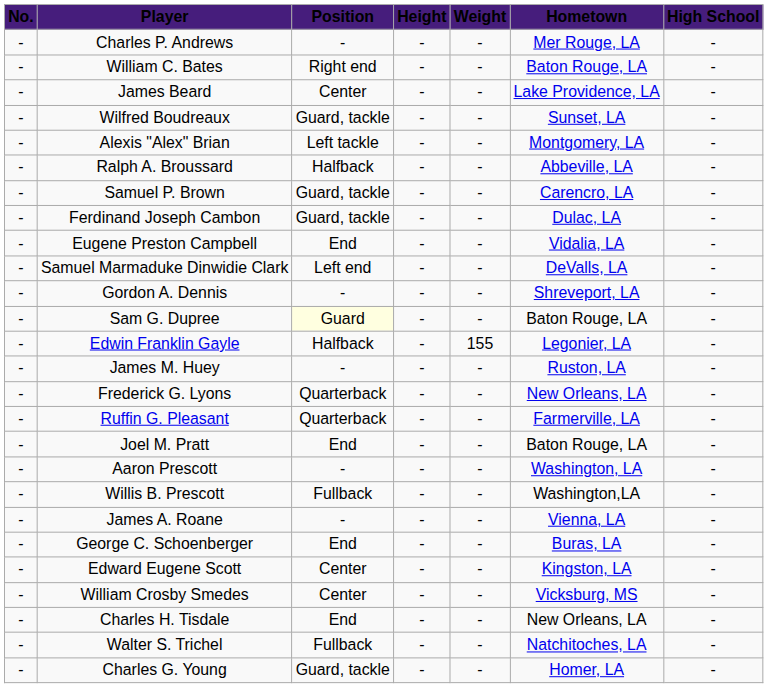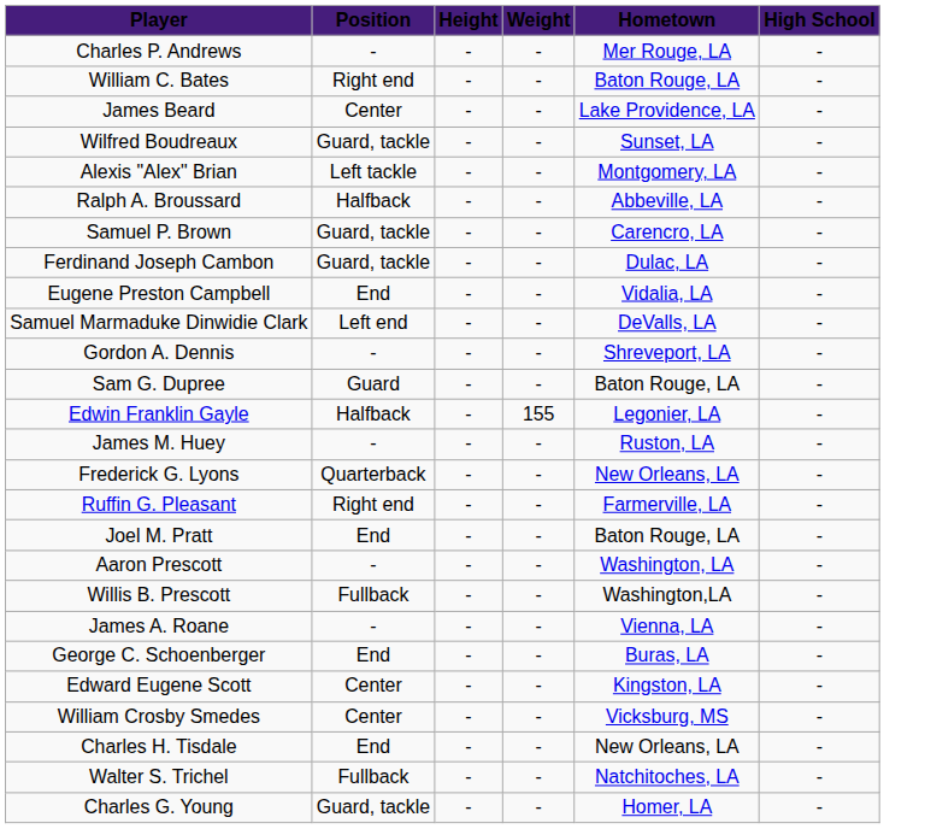 <table class="wikitable">
 <tr style="text-align:center;">
-<th style="background:#461d7c;" align="center"><span>No.</span></th>
 <th style="background:#461d7c;" align="center"><span>Player</span></th>
 <th style="background:#461d7c;" align="center"><span>Position</span></th>
 <th style="background:#461d7c;" align="center"><span>Height</span></th>
 <th style="background:#461d7c;" align="center"><span>Weight</span></th>
 <th style="background:#461d7c;" align="center"><span>Hometown</span></th>
 <th style="background:#461d7c;" align="center"><span>High School</span></th>
 </tr>
 <tr style="text-align:center;">
-<td>-</td>
 <td>Charles P. Andrews</td>
 <td>-</td>
 <td>-</td>
 <td>-</td>
 <td><a href='#'>Mer Rouge, LA</a></td>
 <td>-</td>
 </tr>
 <tr style="text-align:center;">
-<td>-</td>
 <td>William C. Bates</td>
 <td>Right end</td>
 <td>-</td>
 <td>-</td>
 <td><a href='#'>Baton Rouge, LA</a></td>
 <td>-</td>
 </tr>
 <tr style="text-align:center;">
-<td>-</td>
 <td>James Beard</td>
 <td>Center</td>
 <td>-</td>
 <td>-</td>
 <td><a href='#'>Lake Providence, LA</a></td>
 <td>-</td>
 </tr>
 <tr style="text-align:center;">
-<td>-</td>
 <td>Wilfred Boudreaux</td>
 <td>Guard, tackle</td>
 <td>-</td>
 <td>-</td>
 <td><a href='#'>Sunset, LA</a></td>
 <td>-</td>
 </tr>
 <tr style="text-align:center;">
-<td>-</td>
 <td>Alexis "Alex" Brian</td>
 <td>Left tackle</td>
 <td>-</td>
 <td>-</td>
 <td><a href='#'>Montgomery, LA</a></td>
 <td>-</td>
 </tr>
 <tr style="text-align:center;">
-<td>-</td>
 <td>Ralph A. Broussard</td>
 <td>Halfback</td>
 <td>-</td>
 <td>-</td>
 <td><a href='#'>Abbeville, LA</a></td>
 <td>-</td>
 </tr>
 <tr style="text-align:center;">
-<td>-</td>
 <td>Samuel P. Brown</td>
 <td>Guard, tackle</td>
 <td>-</td>
 <td>-</td>
 <td><a href='#'>Carencro, LA</a></td>
 <td>-</td>
 </tr>
 <tr style="text-align:center;">
-<td>-</td>
 <td>Ferdinand Joseph Cambon</td>
 <td>Guard, tackle</td>
 <td>-</td>
 <td>-</td>
 <td><a href='#'>Dulac, LA</a></td>
 <td>-</td>
 </tr>
 <tr style="text-align:center;">
-<td>-</td>
 <td>Eugene Preston Campbell</td>
 <td>End</td>
 <td>-</td>
 <td>-</td>
 <td><a href='#'>Vidalia, LA</a></td>
 <td>-</td>
 </tr>
 <tr style="text-align:center;">
-<td>-</td>
 <td>Samuel Marmaduke Dinwidie Clark</td>
 <td>Left end</td>
 <td>-</td>
 <td>-</td>
 <td><a href='#'>DeValls, LA</a></td>
 <td>-</td>
 </tr>
 <tr style="text-align:center;">
-<td>-</td>
 <td>Gordon A. Dennis</td>
 <td>-</td>
 <td>-</td>
 <td>-</td>
 <td><a href='#'>Shreveport, LA</a></td>
 <td>-</td>
 </tr>
 <tr style="text-align:center;">
-<td>-</td>
 <td>Sam G. Dupree</td>
-<td style="background: lightyellow;">Guard</td>
+<td>Guard</td>
 <td>-</td>
 <td>-</td>
 <td>Baton Rouge, LA</td>
 <td>-</td>
 </tr>
 <tr style="text-align:center;">
-<td>-</td>
 <td><a href='#'>Edwin Franklin Gayle</a></td>
 <td>Halfback</td>
 <td>-</td>
 <td>155</td>
 <td><a href='#'>Legonier, LA</a></td>
 <td>-</td>
 </tr>
 <tr style="text-align:center;">
-<td>-</td>
 <td>James M. Huey</td>
 <td>-</td>
 <td>-</td>
 <td>-</td>
 <td><a href='#'>Ruston, LA</a></td>
 <td>-</td>
 </tr>
 <tr style="text-align:center;">
-<td>-</td>
 <td>Frederick G. Lyons</td>
 <td>Quarterback</td>
 <td>-</td>
 <td>-</td>
 <td><a href='#'>New Orleans, LA</a></td>
 <td>-</td>
 </tr>
 <tr style="text-align:center;">
-<td>-</td>
 <td><a href='#'>Ruffin G. Pleasant</a></td>
-<td>Quarterback</td>
+<td>Right end</td>
 <td>-</td>
 <td>-</td>
 <td><a href='#'>Farmerville, LA</a></td>
 <td>-</td>
 </tr>
 <tr style="text-align:center;">
-<td>-</td>
 <td>Joel M. Pratt</td>
 <td>End</td>
 <td>-</td>
 <td>-</td>
 <td>Baton Rouge, LA</td>
 <td>-</td>
 </tr>
 <tr style="text-align:center;">
-<td>-</td>
 <td>Aaron Prescott</td>
 <td>-</td>
 <td>-</td>
 <td>-</td>
 <td><a href='#'>Washington, LA</a></td>
 <td>-</td>
 </tr>
 <tr style="text-align:center;">
-<td>-</td>
 <td>Willis B. Prescott</td>
 <td>Fullback</td>
 <td>-</td>
 <td>-</td>
 <td>Washington,LA</td>
 <td>-</td>
 </tr>
 <tr style="text-align:center;">
-<td>-</td>
 <td>James A. Roane</td>
 <td>-</td>
 <td>-</td>
 <td>-</td>
 <td><a href='#'>Vienna, LA</a></td>
 <td>-</td>
 </tr>
 <tr style="text-align:center;">
-<td>-</td>
 <td>George C. Schoenberger</td>
 <td>End</td>
 <td>-</td>
 <td>-</td>
 <td><a href='#'>Buras, LA</a></td>
 <td>-</td>
 </tr>
 <tr style="text-align:center;">
-<td>-</td>
 <td>Edward Eugene Scott</td>
 <td>Center</td>
 <td>-</td>
 <td>-</td>
 <td><a href='#'>Kingston, LA</a></td>
 <td>-</td>
 </tr>
 <tr style="text-align:center;">
-<td>-</td>
 <td>William Crosby Smedes</td>
 <td>Center</td>
 <td>-</td>
 <td>-</td>
 <td><a href='#'>Vicksburg, MS</a></td>
 <td>-</td>
 </tr>
 <tr style="text-align:center;">
-<td>-</td>
 <td>Charles H. Tisdale</td>
 <td>End</td>
 <td>-</td>
 <td>-</td>
 <td>New Orleans, LA</td>
 <td>-</td>
 </tr>
 <tr style="text-align:center;">
-<td>-</td>
 <td>Walter S. Trichel</td>
 <td>Fullback</td>
 <td>-</td>
 <td>-</td>
 <td><a href='#'>Natchitoches, LA</a></td>
 <td>-</td>
 </tr>
 <tr style="text-align:center;">
-<td>-</td>
 <td>Charles G. Young</td>
 <td>Guard, tackle</td>
 <td>-</td>
 <td>-</td>
 <td><a href='#'>Homer, LA</a></td>
 <td>-</td>
 </tr>
 </table>
